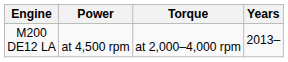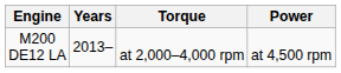 <table class="wikitable sortable" style="text-align: center;">
 <tr>
 <th>Engine</th>
+<th>Years</th>
+<th>Torque</th>
 <th>Power</th>
-<th>Torque</th>
-<th>Years</th>
 </tr>
 <tr>
 <td>M200 <br> DE12 LA</td>
+<td>2013–</td>
+<td> <br> at 2,000–4,000 rpm</td>
 <td> <br> at 4,500 rpm</td>
-<td> <br> at 2,000–4,000 rpm</td>
-<td>2013–</td>
 </tr>
 </table>
